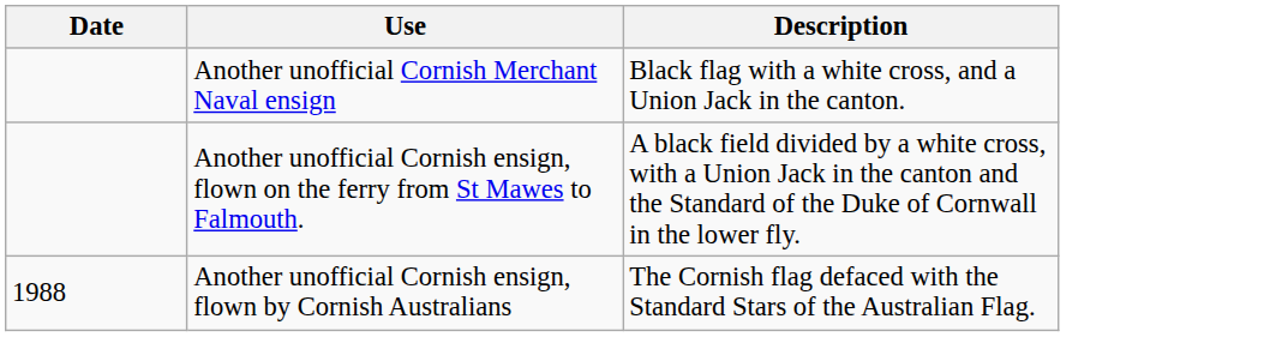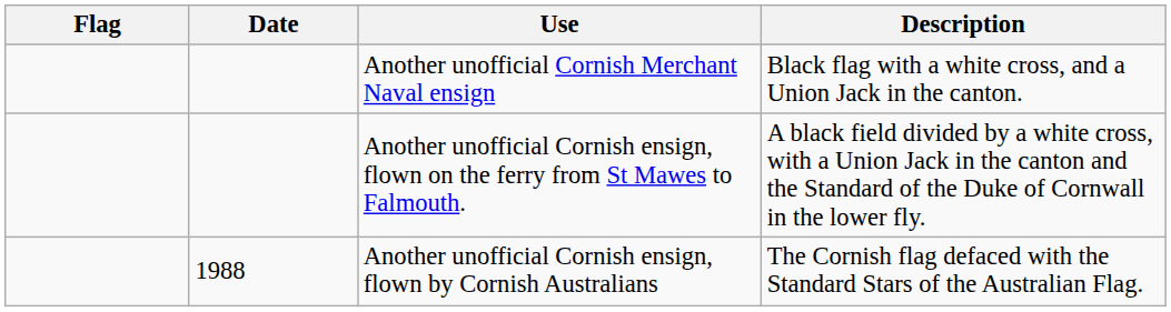 <table class="wikitable">
 <tr>
+<th width="110">Flag</th>
 <th width="100">Date</th>
 <th width="250">Use</th>
 <th width="250">Description</th>
 </tr>
 <tr>
 <td></td>
+<td></td>
 <td>Another unofficial <a href='#'>Cornish Merchant Naval ensign</a></td>
 <td>Black flag with a white cross, and a Union Jack in the canton.</td>
 </tr>
 <tr>
 <td></td>
+<td></td>
 <td>Another unofficial Cornish ensign, flown on the ferry from <a href='#'>St Mawes</a> to <a href='#'>Falmouth</a>.</td>
 <td>A black field divided by a white cross, with a Union Jack in the canton and the Standard of the Duke of Cornwall in the lower fly.</td>
 </tr>
 <tr>
+<td></td>
 <td>1988</td>
 <td>Another unofficial Cornish ensign, flown by Cornish Australians</td>
 <td>The Cornish flag defaced with the Standard Stars of the Australian Flag.</td>
 </tr>
 </table>
